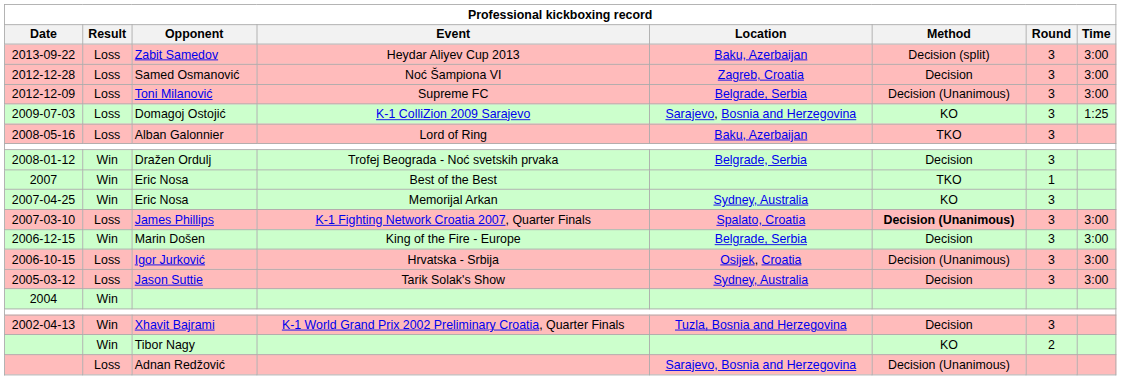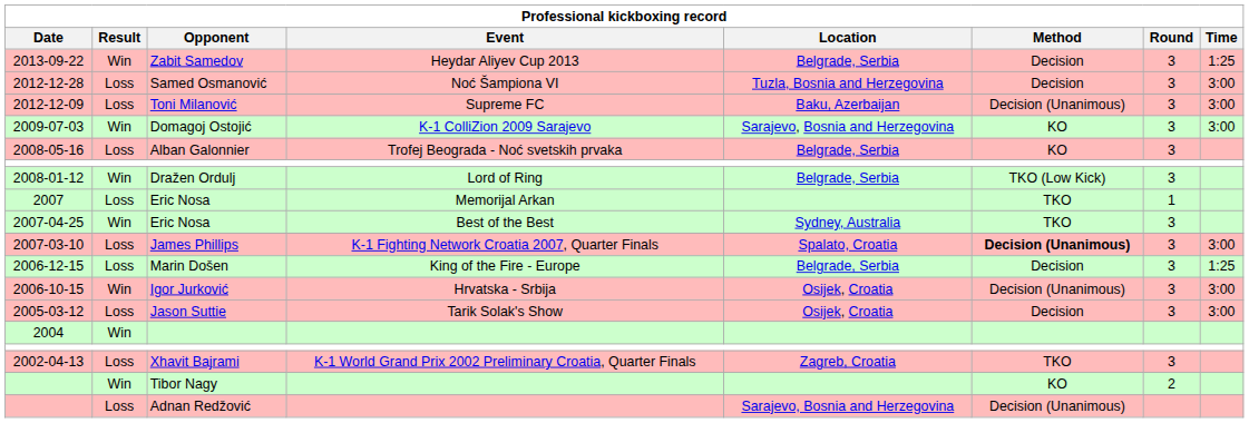 <table class="wikitable collapsible" style="font-size:88%; width:100%; text-align:center;">
 <tr>
 <th colspan=9 style="background:#fff">Professional kickboxing record</th>
 </tr>
 <tr>
 <th>Date</th>
 <th>Result</th>
 <th>Opponent</th>
 <th>Event</th>
 <th>Location</th>
 <th>Method</th>
 <th>Round</th>
 <th>Time</th>
 </tr>
 <tr style="background:#fbb;">
 <td>2013-09-22</td>
-<td>Loss</td>
+<td>Win</td>
 <td align=left> <a href='#'>Zabit Samedov</a></td>
 <td>Heydar Aliyev Cup 2013</td>
-<td><a href='#'>Baku, Azerbaijan</a></td>
-<td>Decision (split)</td>
+<td><a href='#'>Belgrade, Serbia</a></td>
+<td>Decision</td>
 <td>3</td>
-<td>3:00</td>
+<td>1:25</td>
 </tr>
 <tr style="background:#fbb;">
 <td>2012-12-28</td>
 <td>Loss</td>
 <td align=left> Samed Osmanović</td>
 <td>Noć Šampiona VI</td>
-<td><a href='#'>Zagreb, Croatia</a></td>
+<td><a href='#'>Tuzla, Bosnia and Herzegovina</a></td>
 <td>Decision</td>
 <td>3</td>
 <td>3:00</td>
 </tr>
 <tr style="background:#fbb;">
 <td>2012-12-09</td>
 <td>Loss</td>
 <td align=left> <a href='#'>Toni Milanović</a></td>
 <td>Supreme FC</td>
-<td><a href='#'>Belgrade, Serbia</a></td>
+<td><a href='#'>Baku, Azerbaijan</a></td>
 <td>Decision (Unanimous)</td>
 <td>3</td>
 <td>3:00</td>
 </tr>
 <tr style="background:#cfc;">
 <td>2009-07-03</td>
-<td>Loss</td>
+<td>Win</td>
 <td align=left> Domagoj Ostojić</td>
 <td><a href='#'>K-1 ColliZion 2009 Sarajevo</a></td>
 <td><a href='#'>Sarajevo</a>, <a href='#'>Bosnia and Herzegovina</a></td>
 <td>KO</td>
 <td>3</td>
-<td>1:25</td>
+<td>3:00</td>
 </tr>
 <tr style="background:#fbb;">
 <td>2008-05-16</td>
 <td>Loss</td>
 <td align=left> Alban Galonnier</td>
-<td>Lord of Ring</td>
-<td><a href='#'>Baku, Azerbaijan</a></td>
-<td>TKO</td>
+<td>Trofej Beograda - Noć svetskih prvaka</td>
+<td><a href='#'>Belgrade, Serbia</a></td>
+<td>KO</td>
 <td>3</td>
 <td></td>
 </tr>
 <tr>
 <th style=background:white colspan=9></th>
 </tr>
 <tr style="background:#cfc;">
 <td>2008-01-12</td>
 <td>Win</td>
 <td align=left> Dražen Ordulj</td>
-<td>Trofej Beograda - Noć svetskih prvaka</td>
+<td>Lord of Ring</td>
 <td><a href='#'>Belgrade, Serbia</a></td>
-<td>Decision</td>
+<td>TKO (Low Kick)</td>
 <td>3</td>
 <td></td>
 </tr>
 <tr style="background:#cfc;">
 <td>2007</td>
-<td>Win</td>
+<td>Loss</td>
 <td align=left> Eric Nosa</td>
-<td>Best of the Best</td>
+<td>Memorijal Arkan</td>
 <td></td>
 <td>TKO</td>
 <td>1</td>
 <td></td>
 </tr>
 <tr style="background:#cfc;">
 <td>2007-04-25</td>
 <td>Win</td>
 <td align=left> Eric Nosa</td>
-<td>Memorijal Arkan</td>
+<td>Best of the Best</td>
 <td><a href='#'>Sydney, Australia</a></td>
-<td>KO</td>
+<td>TKO</td>
 <td>3</td>
 <td></td>
 </tr>
 <tr style="background:#fbb;">
 <td>2007-03-10</td>
 <td>Loss</td>
 <td align=left> <a href='#'>James Phillips</a></td>
 <td><a href='#'>K-1 Fighting Network Croatia 2007</a>, Quarter Finals</td>
 <td><a href='#'>Spalato, Croatia</a></td>
 <td><strong>Decision (Unanimous)</strong></td>
 <td>3</td>
 <td>3:00</td>
 </tr>
 <tr style="background:#cfc;">
 <td>2006-12-15</td>
-<td>Win</td>
+<td>Loss</td>
 <td align=left> Marin Došen</td>
 <td>King of the Fire - Europe</td>
 <td><a href='#'>Belgrade, Serbia</a></td>
 <td>Decision</td>
 <td>3</td>
-<td>3:00</td>
+<td>1:25</td>
 </tr>
 <tr style="background:#fbb;">
 <td>2006-10-15</td>
-<td>Loss</td>
+<td>Win</td>
 <td align=left> <a href='#'>Igor Jurković</a></td>
 <td>Hrvatska - Srbija</td>
 <td><a href='#'>Osijek</a>, <a href='#'>Croatia</a></td>
 <td>Decision (Unanimous)</td>
 <td>3</td>
 <td>3:00</td>
 </tr>
 <tr style="background:#fbb;">
 <td>2005-03-12</td>
 <td>Loss</td>
 <td align=left> <a href='#'>Jason Suttie</a></td>
 <td>Tarik Solak's Show</td>
-<td><a href='#'>Sydney, Australia</a></td>
+<td><a href='#'>Osijek</a>, <a href='#'>Croatia</a></td>
 <td>Decision</td>
 <td>3</td>
 <td>3:00</td>
 </tr>
 <tr style="background:#cfc;">
 <td>2004</td>
 <td>Win</td>
 <td></td>
 <td></td>
 <td></td>
 <td></td>
 <td></td>
 <td></td>
 </tr>
 <tr>
 <th style=background:white colspan=9></th>
 </tr>
 <tr style="background:#fbb;">
 <td>2002-04-13</td>
-<td>Win</td>
+<td>Loss</td>
 <td align=left> <a href='#'>Xhavit Bajrami</a></td>
 <td><a href='#'>K-1 World Grand Prix 2002 Preliminary Croatia</a>, Quarter Finals</td>
-<td><a href='#'>Tuzla, Bosnia and Herzegovina</a></td>
-<td>Decision</td>
+<td><a href='#'>Zagreb, Croatia</a></td>
+<td>TKO</td>
 <td>3</td>
 <td></td>
 </tr>
 <tr style="background:#cfc;">
 <td></td>
 <td>Win</td>
 <td align=left> Tibor Nagy</td>
 <td></td>
 <td></td>
 <td>KO</td>
 <td>2</td>
 <td></td>
 </tr>
 <tr style="background:#fbb;">
 <td></td>
 <td>Loss</td>
 <td align=left> Adnan Redžović</td>
 <td></td>
 <td><a href='#'>Sarajevo, Bosnia and Herzegovina</a></td>
 <td>Decision (Unanimous)</td>
 <td></td>
 <td></td>
 </tr>
 </table>
